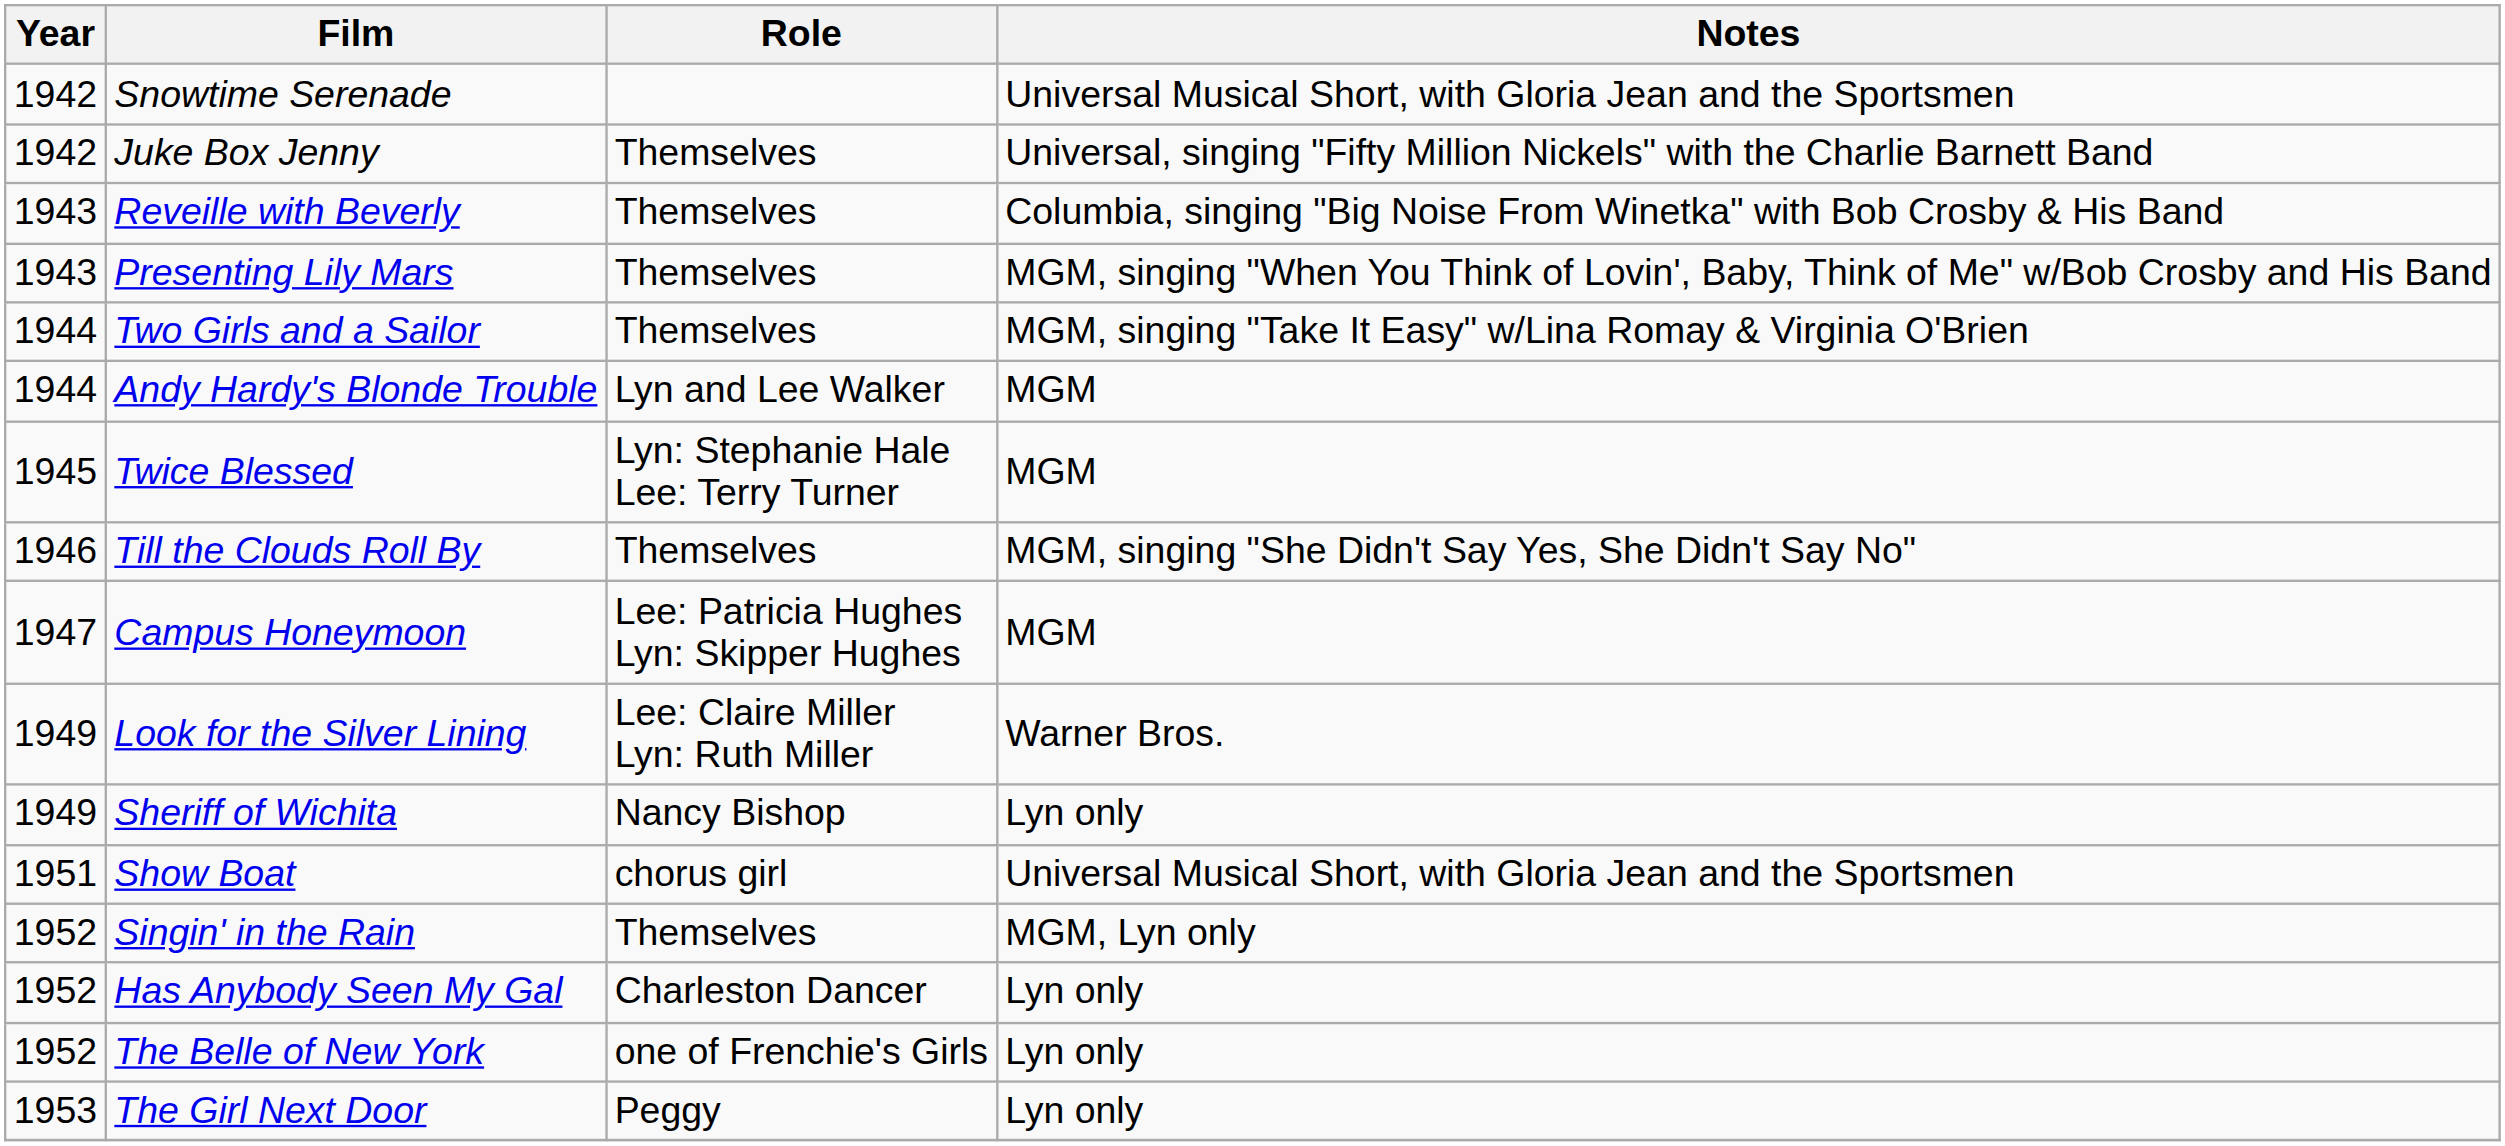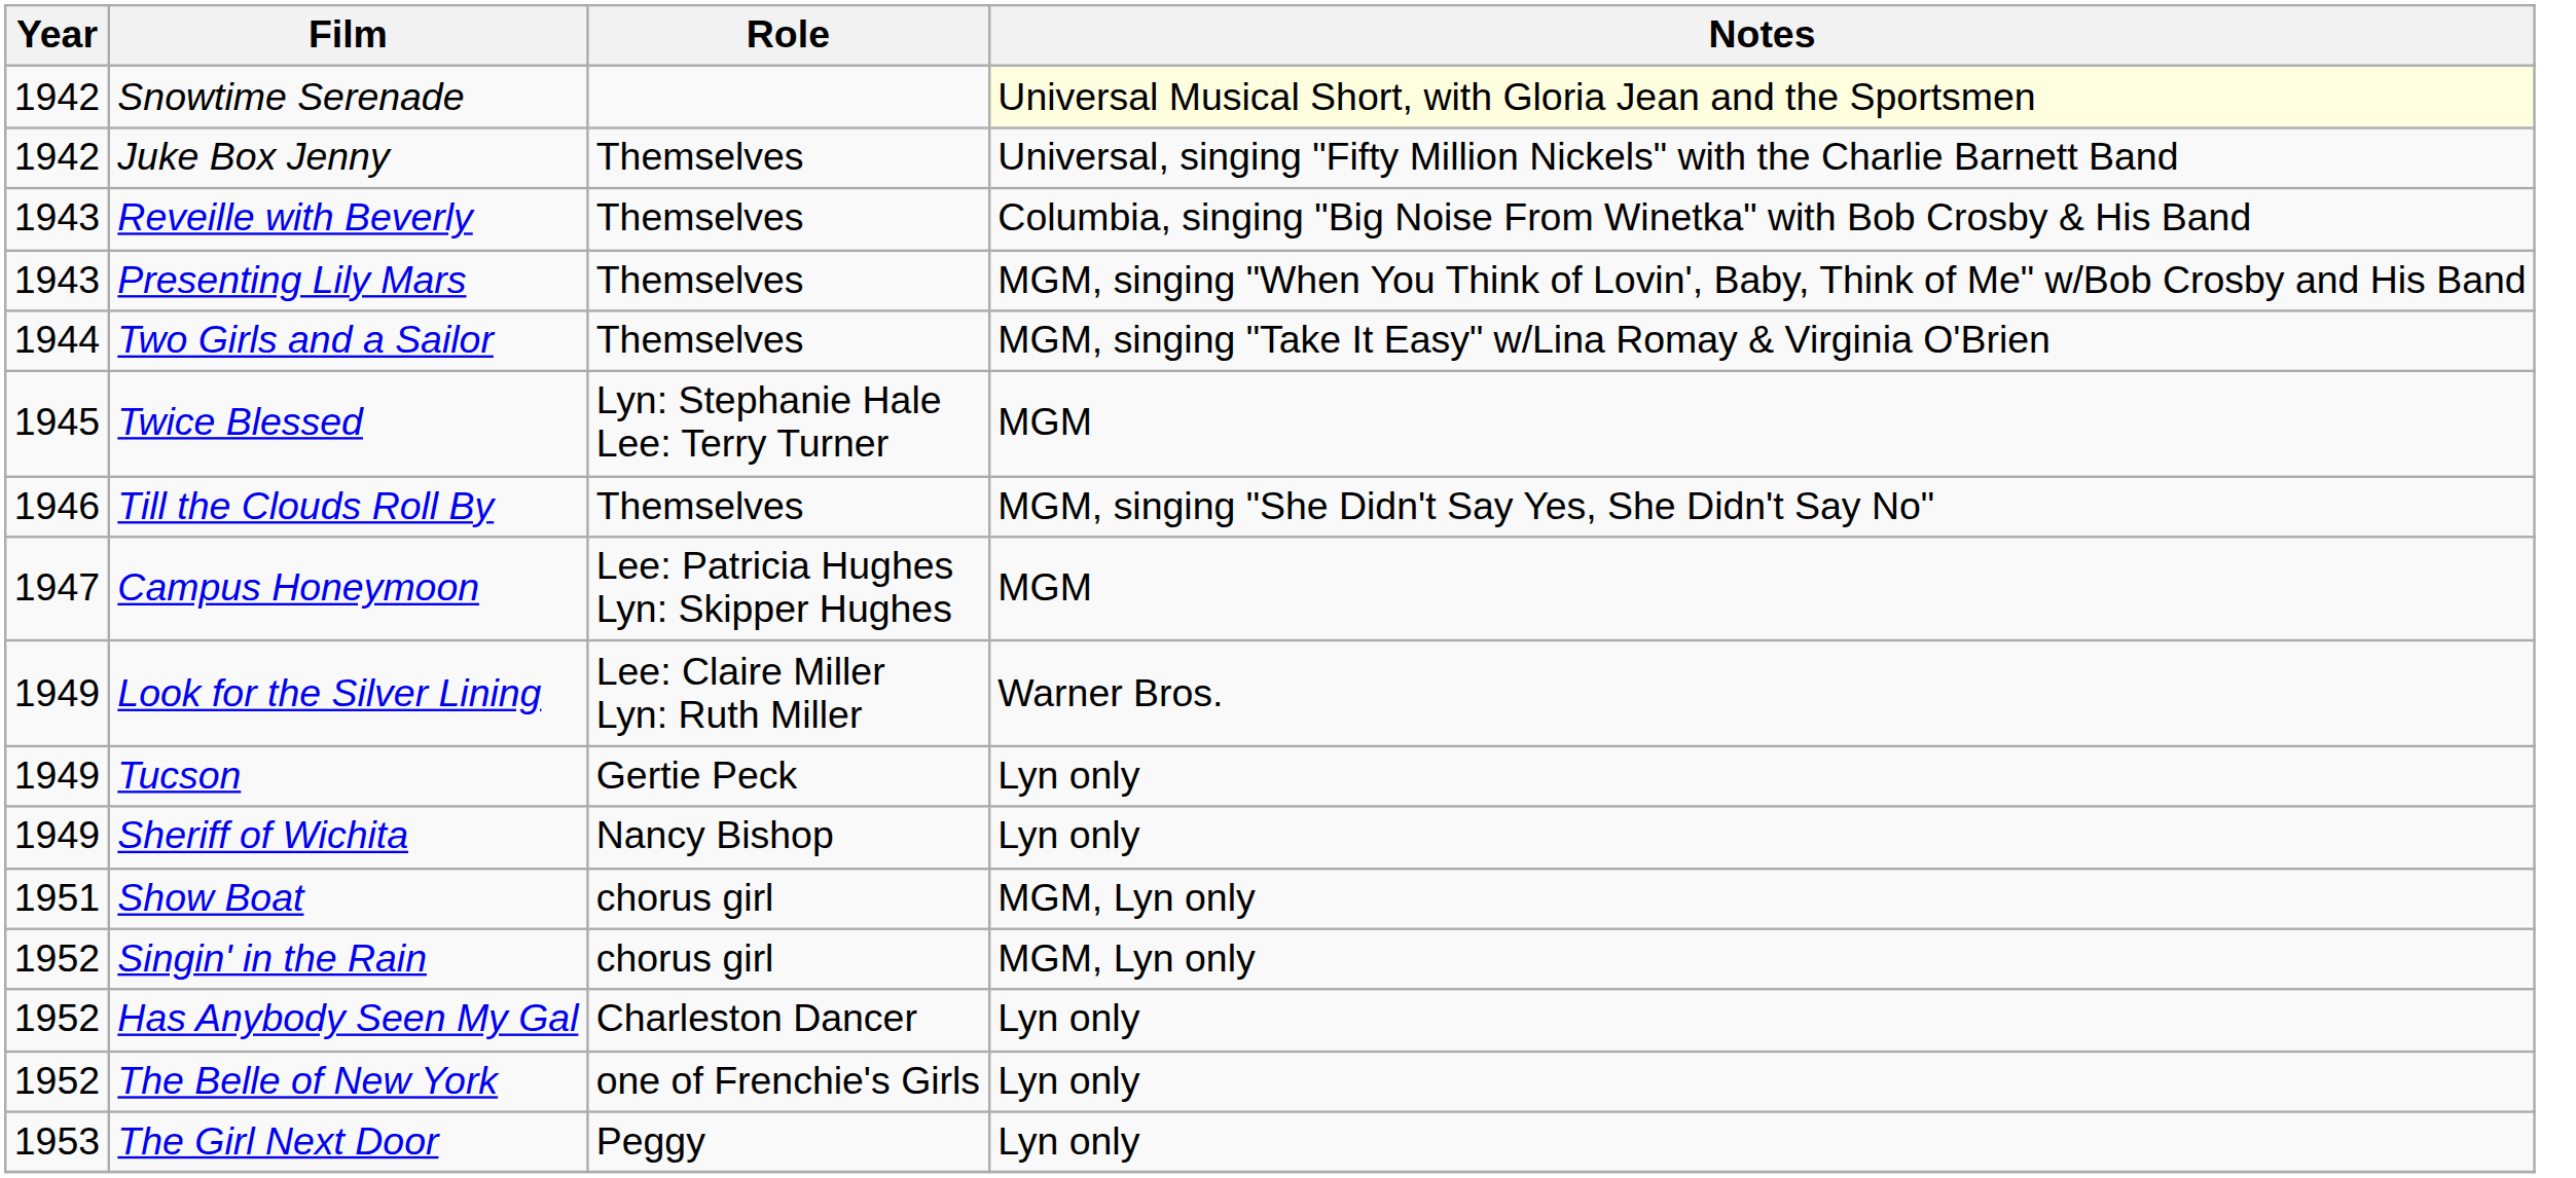 <table class="wikitable sortable">
 <tr>
 <th>Year</th>
 <th>Film</th>
 <th>Role</th>
 <th class="unsortable">Notes</th>
 </tr>
 <tr>
 <td>1942</td>
 <td><em>Snowtime Serenade</em></td>
 <td></td>
-<td>Universal Musical Short, with Gloria Jean and the Sportsmen</td>
+<td style="background: lightyellow;">Universal Musical Short, with Gloria Jean and the Sportsmen</td>
 </tr>
 <tr>
 <td>1942</td>
 <td><em>Juke Box Jenny</em></td>
 <td>Themselves</td>
 <td>Universal, singing "Fifty Million Nickels" with the Charlie Barnett Band</td>
 </tr>
 <tr>
 <td>1943</td>
 <td><em><a href='#'>Reveille with Beverly</a></em></td>
 <td>Themselves</td>
 <td>Columbia, singing "Big Noise From Winetka" with Bob Crosby & His Band</td>
 </tr>
 <tr>
 <td>1943</td>
 <td><em><a href='#'>Presenting Lily Mars</a></em></td>
 <td>Themselves</td>
 <td>MGM, singing "When You Think of Lovin', Baby, Think of Me" w/Bob Crosby and His Band</td>
 </tr>
 <tr>
 <td>1944</td>
 <td><em><a href='#'>Two Girls and a Sailor</a></em></td>
 <td>Themselves</td>
 <td>MGM, singing "Take It Easy" w/Lina Romay & Virginia O'Brien</td>
-</tr>
-<tr>
-<td>1944</td>
-<td><em><a href='#'>Andy Hardy's Blonde Trouble</a></em></td>
-<td>Lyn and Lee Walker</td>
-<td>MGM</td>
 </tr>
 <tr>
 <td>1945</td>
 <td><em><a href='#'>Twice Blessed</a></em></td>
 <td>Lyn: Stephanie Hale<br>Lee: Terry Turner</td>
 <td>MGM</td>
 </tr>
 <tr>
 <td>1946</td>
 <td><em><a href='#'>Till the Clouds Roll By</a></em></td>
 <td>Themselves</td>
 <td>MGM, singing "She Didn't Say Yes, She Didn't Say No"</td>
 </tr>
 <tr>
 <td>1947</td>
 <td><em><a href='#'>Campus Honeymoon</a></em></td>
 <td>Lee: Patricia Hughes<br>Lyn: Skipper Hughes</td>
 <td>MGM</td>
 </tr>
 <tr>
 <td>1949</td>
 <td><em><a href='#'>Look for the Silver Lining</a></em></td>
 <td>Lee: Claire Miller<br>Lyn: Ruth Miller</td>
 <td>Warner Bros.</td>
 </tr>
 <tr>
 <td>1949</td>
+<td><em><a href='#'>Tucson</a> </em></td>
+<td>Gertie Peck</td>
+<td>Lyn only</td>
+</tr>
+<tr>
+<td>1949</td>
 <td><em><a href='#'>Sheriff of Wichita</a></em></td>
 <td>Nancy Bishop</td>
 <td>Lyn only</td>
 </tr>
 <tr>
 <td>1951</td>
 <td><em><a href='#'>Show Boat</a></em></td>
 <td>chorus girl</td>
-<td>Universal Musical Short, with Gloria Jean and the Sportsmen</td>
+<td>MGM, Lyn only</td>
 </tr>
 <tr>
 <td>1952</td>
 <td><em><a href='#'>Singin' in the Rain</a></em></td>
-<td>Themselves</td>
+<td>chorus girl</td>
 <td>MGM, Lyn only</td>
 </tr>
 <tr>
 <td>1952</td>
 <td><em><a href='#'>Has Anybody Seen My Gal</a></em></td>
 <td>Charleston Dancer</td>
 <td>Lyn only</td>
 </tr>
 <tr>
 <td>1952</td>
 <td><em><a href='#'>The Belle of New York</a></em></td>
 <td>one of Frenchie's Girls</td>
 <td>Lyn only</td>
 </tr>
 <tr>
 <td>1953</td>
 <td><em><a href='#'>The Girl Next Door</a></em></td>
 <td>Peggy</td>
 <td>Lyn only</td>
 </tr>
 <tr>
 </tr>
 </table>
